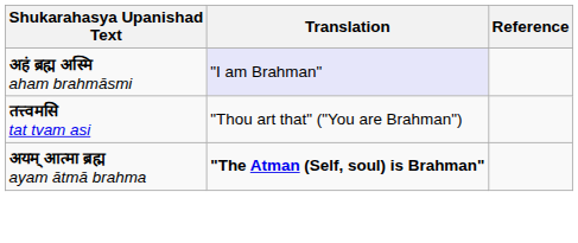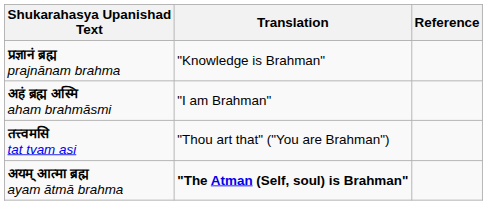 <table class="wikitable">
 <tr>
 <th>Shukarahasya Upanishad<br>Text</th>
 <th>Translation</th>
 <th>Reference</th>
 </tr>
 <tr>
+<td><strong>प्रज्ञानं ब्रह्म</strong><br><em>prajnānam brahma</em></td>
+<td>"Knowledge is Brahman"</td>
+<td></td>
+</tr>
+<tr>
 <td><strong>अहं ब्रह्म अस्मि</strong><br><em>aham brahmāsmi</em></td>
-<td style="background: lavender;">"I am Brahman"</td>
+<td>"I am Brahman"</td>
 <td></td>
 </tr>
 <tr>
 <td><strong>तत्त्वमसि</strong><br><em><a href='#'>tat tvam asi</a></em></td>
 <td>"Thou art that" ("You are Brahman")</td>
 <td></td>
 </tr>
 <tr>
 <td><strong>अयम् आत्मा ब्रह्म</strong><br><em>ayam ātmā brahma</em></td>
 <td><strong>"The <a href='#'>Atman</a> (Self, soul) is Brahman"</strong></td>
 <td></td>
 </tr>
 </table>
